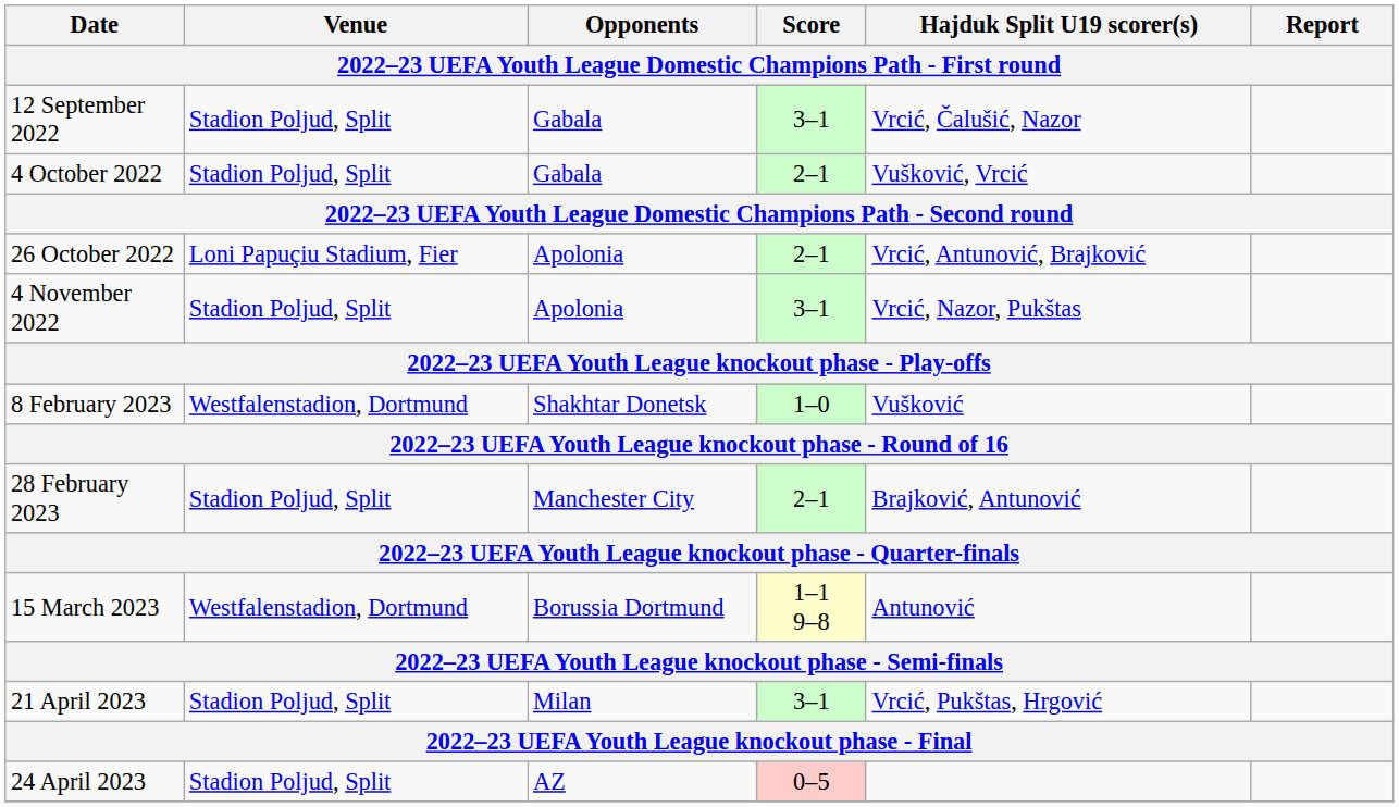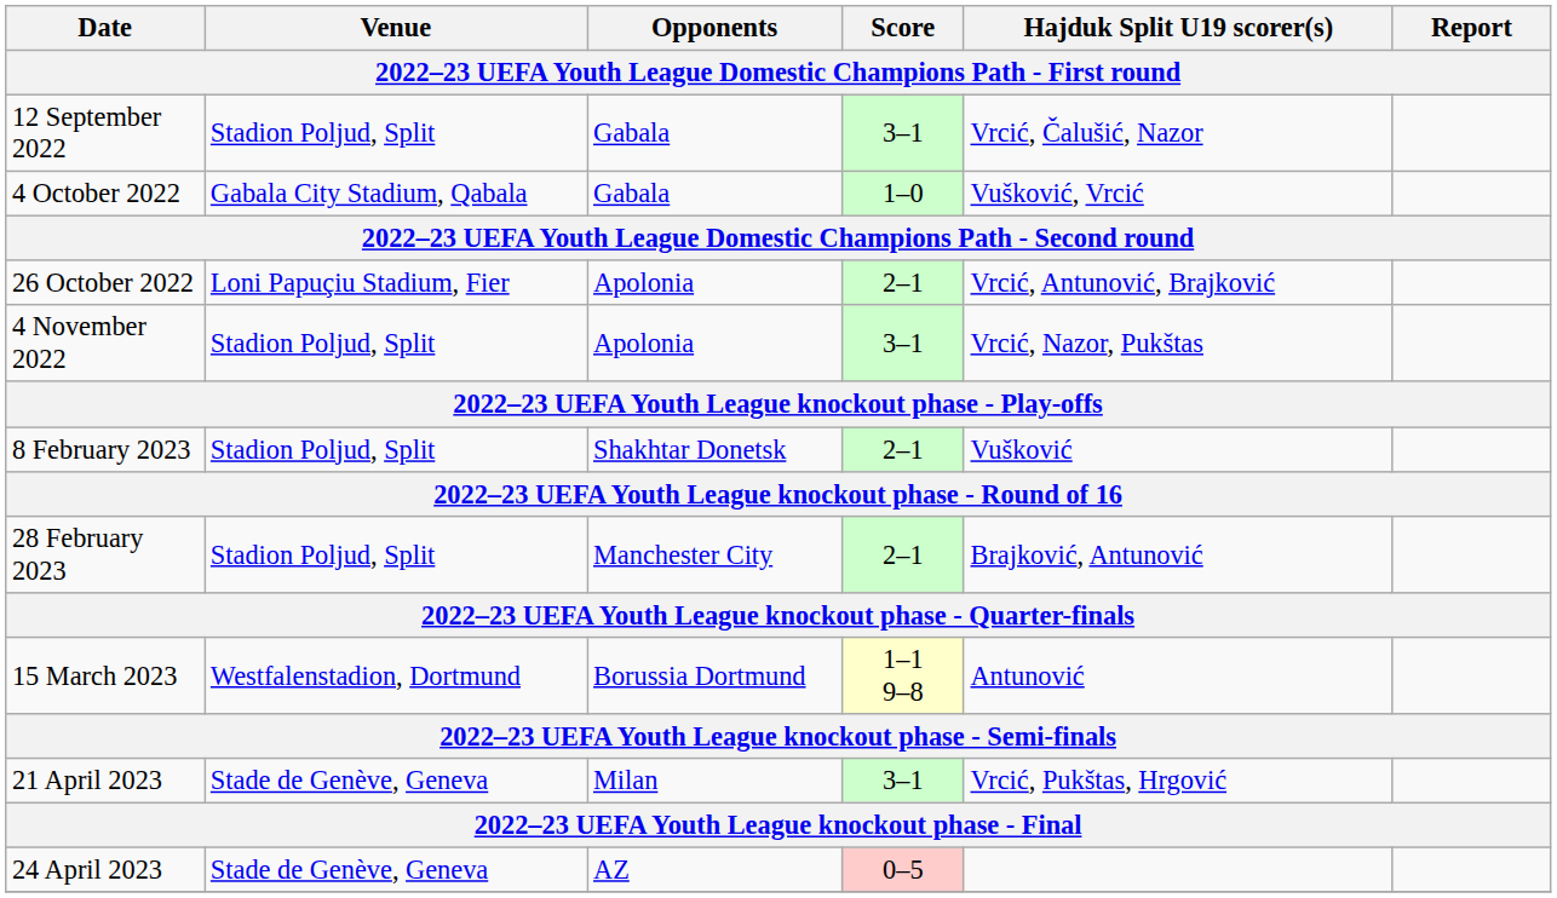 <table class="wikitable" style="font-size:95%;">
 <tr>
 <th width=125>Date</th>
 <th width=260>Venue</th>
 <th width=170>Opponents</th>
 <th width= 75>Score</th>
 <th width=320>Hajduk Split U19 scorer(s)</th>
 <th width=100>Report</th>
 </tr>
 <tr>
 <th colspan=7><a href='#'>2022–23 UEFA Youth League Domestic Champions Path - First round</a></th>
 </tr>
 <tr>
 <td>12 September 2022</td>
 <td><a href='#'>Stadion Poljud</a>, <a href='#'>Split</a></td>
 <td> <a href='#'>Gabala</a></td>
 <td align=center bgcolor=#CCFFCC>3–1</td>
 <td><a href='#'>Vrcić</a>, <a href='#'>Čalušić</a>, <a href='#'>Nazor</a></td>
 <td></td>
 </tr>
 <tr>
 <td>4 October 2022</td>
-<td><a href='#'>Stadion Poljud</a>, <a href='#'>Split</a></td>
+<td><a href='#'>Gabala City Stadium</a>, <a href='#'>Qabala</a></td>
 <td> <a href='#'>Gabala</a></td>
-<td align=center bgcolor=#CCFFCC>2–1</td>
+<td align=center bgcolor=#CCFFCC>1–0</td>
 <td><a href='#'>Vušković</a>, <a href='#'>Vrcić</a></td>
 <td></td>
 </tr>
 <tr>
 <th colspan=7><a href='#'>2022–23 UEFA Youth League Domestic Champions Path - Second round</a></th>
 </tr>
 <tr>
 <td>26 October 2022</td>
 <td><a href='#'>Loni Papuçiu Stadium</a>, <a href='#'>Fier</a></td>
 <td> <a href='#'>Apolonia</a></td>
 <td align=center bgcolor=#CCFFCC>2–1</td>
 <td><a href='#'>Vrcić</a>, <a href='#'>Antunović</a>, <a href='#'>Brajković</a></td>
 <td></td>
 </tr>
 <tr>
 <td>4 November 2022</td>
 <td><a href='#'>Stadion Poljud</a>, <a href='#'>Split</a></td>
 <td> <a href='#'>Apolonia</a></td>
 <td align=center bgcolor=#CCFFCC>3–1</td>
 <td><a href='#'>Vrcić</a>, <a href='#'>Nazor</a>, <a href='#'>Pukštas</a></td>
 <td></td>
 </tr>
 <tr>
 <th colspan=7><a href='#'>2022–23 UEFA Youth League knockout phase - Play-offs</a></th>
 </tr>
 <tr>
 <td>8 February 2023</td>
-<td><a href='#'>Westfalenstadion</a>, <a href='#'>Dortmund</a></td>
+<td><a href='#'>Stadion Poljud</a>, <a href='#'>Split</a></td>
 <td> <a href='#'>Shakhtar Donetsk</a></td>
-<td align=center bgcolor=#CCFFCC>1–0</td>
+<td align=center bgcolor=#CCFFCC>2–1</td>
 <td><a href='#'>Vušković</a></td>
 <td></td>
 </tr>
 <tr>
 <th colspan=7><a href='#'>2022–23 UEFA Youth League knockout phase - Round of 16</a></th>
 </tr>
 <tr>
 <td>28 February 2023</td>
 <td><a href='#'>Stadion Poljud</a>, <a href='#'>Split</a></td>
 <td> <a href='#'>Manchester City</a></td>
 <td align=center bgcolor=#CCFFCC>2–1</td>
 <td><a href='#'>Brajković</a>, <a href='#'>Antunović</a></td>
 <td></td>
 </tr>
 <tr>
 <th colspan=7><a href='#'>2022–23 UEFA Youth League knockout phase - Quarter-finals</a></th>
 </tr>
 <tr>
 <td>15 March 2023</td>
 <td><a href='#'>Westfalenstadion</a>, <a href='#'>Dortmund</a></td>
 <td> <a href='#'>Borussia Dortmund</a></td>
 <td align=center bgcolor=#FFFFCC>1–1  <br>9–8 </td>
 <td><a href='#'>Antunović</a></td>
 <td></td>
 </tr>
 <tr>
 <th colspan=7><a href='#'>2022–23 UEFA Youth League knockout phase - Semi-finals</a></th>
 </tr>
 <tr>
 <td>21 April 2023</td>
-<td><a href='#'>Stadion Poljud</a>, <a href='#'>Split</a></td>
+<td><a href='#'>Stade de Genève</a>, <a href='#'>Geneva</a></td>
 <td> <a href='#'>Milan</a></td>
 <td align=center bgcolor=#CCFFCC>3–1</td>
 <td><a href='#'>Vrcić</a>, <a href='#'>Pukštas</a>, <a href='#'>Hrgović</a></td>
 <td></td>
 </tr>
 <tr>
 <th colspan=7><a href='#'>2022–23 UEFA Youth League knockout phase - Final</a></th>
 </tr>
 <tr>
 <td>24 April 2023</td>
-<td><a href='#'>Stadion Poljud</a>, <a href='#'>Split</a></td>
+<td><a href='#'>Stade de Genève</a>, <a href='#'>Geneva</a></td>
 <td> <a href='#'>AZ</a></td>
 <td align=center bgcolor=#FFCCCC>0–5</td>
 <td></td>
 <td></td>
 </tr>
 <tr>
 </tr>
 </table>
